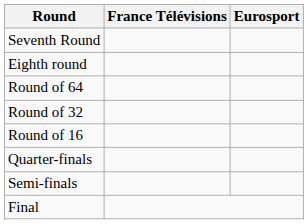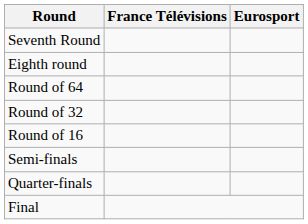 <table class="wikitable">
 <tr>
 <th>Round</th>
 <th>France Télévisions</th>
 <th>Eurosport</th>
 </tr>
 <tr>
 <td>Seventh Round</td>
 <td></td>
 <td></td>
 </tr>
 <tr>
 <td>Eighth round</td>
 <td></td>
 <td></td>
 </tr>
 <tr>
 <td>Round of 64</td>
 <td></td>
 <td></td>
 </tr>
 <tr>
 <td>Round of 32</td>
 <td></td>
 <td></td>
 </tr>
 <tr>
 <td>Round of 16</td>
 <td></td>
 <td></td>
 </tr>
 <tr>
-<td>Quarter-finals</td>
+<td>Semi-finals</td>
 <td></td>
 <td></td>
 </tr>
 <tr>
-<td>Semi-finals</td>
+<td>Quarter-finals</td>
 <td></td>
 <td></td>
 </tr>
 <tr>
 <td>Final</td>
 <td colspan=2 align=center></td>
 </tr>
 </table>
